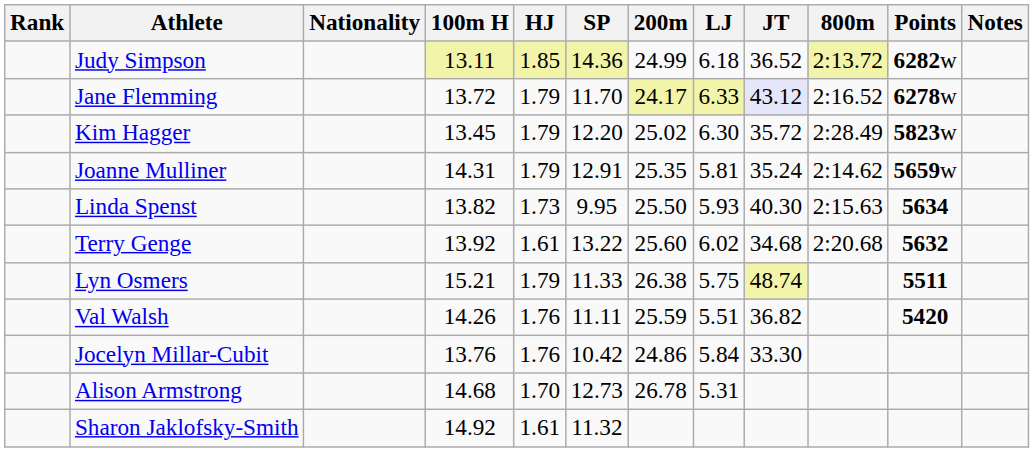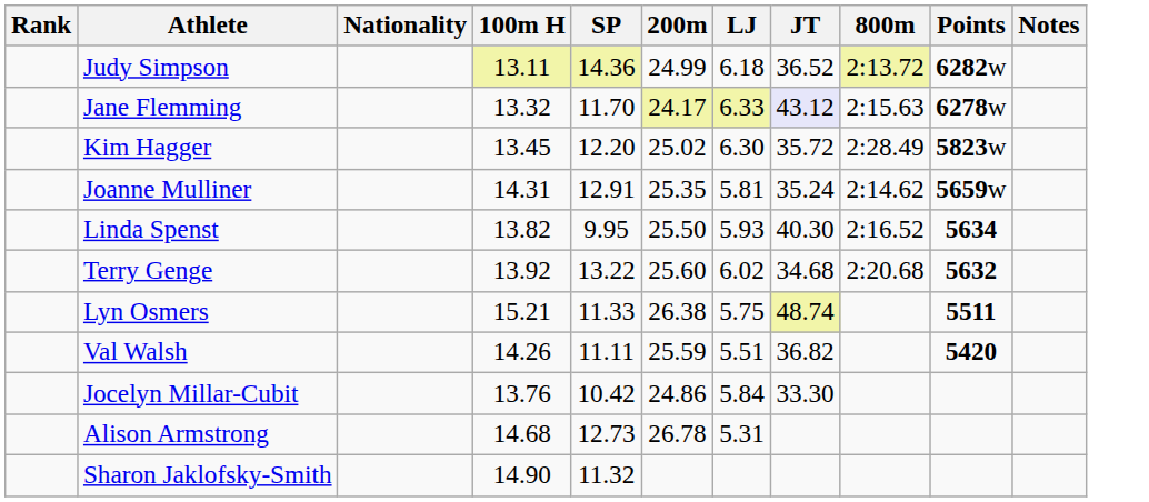 <table class="wikitable sortable" style=" text-align:center">
 <tr>
 <th>Rank</th>
 <th>Athlete</th>
 <th>Nationality</th>
 <th>100m H</th>
-<th>HJ</th>
 <th>SP</th>
 <th>200m</th>
 <th>LJ</th>
 <th>JT</th>
 <th>800m</th>
 <th>Points</th>
 <th>Notes</th>
 </tr>
 <tr>
 <td></td>
 <td align=left><a href='#'>Judy Simpson</a></td>
 <td align=left></td>
 <td bgcolor=#F2F5A9>13.11</td>
-<td bgcolor=#F2F5A9>1.85</td>
 <td bgcolor=#F2F5A9>14.36</td>
 <td>24.99</td>
 <td>6.18</td>
 <td>36.52</td>
 <td bgcolor=#F2F5A9>2:13.72</td>
 <td><strong>6282</strong>w</td>
 <td></td>
 </tr>
 <tr>
 <td></td>
 <td align=left><a href='#'>Jane Flemming</a></td>
 <td align=left></td>
-<td>13.72</td>
-<td>1.79</td>
+<td>13.32</td>
 <td>11.70</td>
 <td bgcolor=#F2F5A9>24.17</td>
 <td bgcolor=#F2F5A9>6.33</td>
 <td style="background: lavender;">43.12</td>
-<td>2:16.52</td>
+<td>2:15.63</td>
 <td><strong>6278</strong>w</td>
 <td></td>
 </tr>
 <tr>
 <td></td>
 <td align=left><a href='#'>Kim Hagger</a></td>
 <td align=left></td>
 <td>13.45</td>
-<td>1.79</td>
 <td>12.20</td>
 <td>25.02</td>
 <td>6.30</td>
 <td>35.72</td>
 <td>2:28.49</td>
 <td><strong>5823</strong>w</td>
 <td></td>
 </tr>
 <tr>
 <td></td>
 <td align=left><a href='#'>Joanne Mulliner</a></td>
 <td align=left></td>
 <td>14.31</td>
-<td>1.79</td>
 <td>12.91</td>
 <td>25.35</td>
 <td>5.81</td>
 <td>35.24</td>
 <td>2:14.62</td>
 <td><strong>5659</strong>w</td>
 <td></td>
 </tr>
 <tr>
 <td></td>
 <td align=left><a href='#'>Linda Spenst</a></td>
 <td align=left></td>
 <td>13.82</td>
-<td>1.73</td>
 <td>9.95</td>
 <td>25.50</td>
 <td>5.93</td>
 <td>40.30</td>
-<td>2:15.63</td>
+<td>2:16.52</td>
 <td><strong>5634</strong></td>
 <td></td>
 </tr>
 <tr>
 <td></td>
 <td align=left><a href='#'>Terry Genge</a></td>
 <td align=left></td>
 <td>13.92</td>
-<td>1.61</td>
 <td>13.22</td>
 <td>25.60</td>
 <td>6.02</td>
 <td>34.68</td>
 <td>2:20.68</td>
 <td><strong>5632</strong></td>
 <td></td>
 </tr>
 <tr>
 <td></td>
 <td align=left><a href='#'>Lyn Osmers</a></td>
 <td align=left></td>
 <td>15.21</td>
-<td>1.79</td>
 <td>11.33</td>
 <td>26.38</td>
 <td>5.75</td>
 <td bgcolor=#F2F5A9>48.74</td>
 <td></td>
 <td><strong>5511</strong></td>
 <td></td>
 </tr>
 <tr>
 <td></td>
 <td align=left><a href='#'>Val Walsh</a></td>
 <td align=left></td>
 <td>14.26</td>
-<td>1.76</td>
 <td>11.11</td>
 <td>25.59</td>
 <td>5.51</td>
 <td>36.82</td>
 <td></td>
 <td><strong>5420</strong></td>
 <td></td>
 </tr>
 <tr>
 <td></td>
 <td align=left><a href='#'>Jocelyn Millar-Cubit</a></td>
 <td align=left></td>
 <td>13.76</td>
-<td>1.76</td>
 <td>10.42</td>
 <td>24.86</td>
 <td>5.84</td>
 <td>33.30</td>
 <td></td>
 <td><strong></strong></td>
 <td></td>
 </tr>
 <tr>
 <td></td>
 <td align=left><a href='#'>Alison Armstrong</a></td>
 <td align=left></td>
 <td>14.68</td>
-<td>1.70</td>
 <td>12.73</td>
 <td>26.78</td>
 <td>5.31</td>
 <td></td>
 <td></td>
 <td><strong></strong></td>
 <td></td>
 </tr>
 <tr>
 <td></td>
 <td align=left><a href='#'>Sharon Jaklofsky-Smith</a></td>
 <td align=left></td>
-<td>14.92</td>
-<td>1.61</td>
+<td>14.90</td>
 <td>11.32</td>
 <td></td>
 <td></td>
 <td></td>
 <td></td>
 <td><strong></strong></td>
 <td></td>
 </tr>
 </table>
